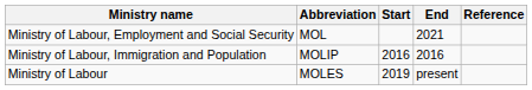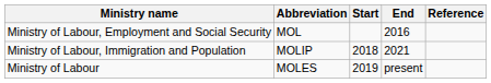 <table class="wikitable">
 <tr>
 <th>Ministry name</th>
 <th>Abbreviation</th>
 <th>Start</th>
 <th>End</th>
 <th>Reference</th>
 </tr>
 <tr>
 <td>Ministry of Labour, Employment and Social Security</td>
 <td>MOL</td>
 <td></td>
-<td>2021</td>
+<td>2016</td>
 <td></td>
 </tr>
 <tr>
 <td>Ministry of Labour, Immigration and Population</td>
 <td>MOLIP</td>
-<td>2016</td>
-<td>2016</td>
+<td>2018</td>
+<td>2021</td>
 <td></td>
 </tr>
 <tr>
 <td>Ministry of Labour</td>
 <td>MOLES</td>
 <td>2019</td>
 <td>present</td>
 <td></td>
 </tr>
 </table>
